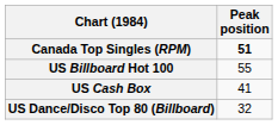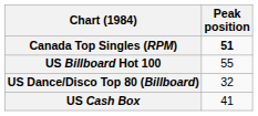 <table class="wikitable plainrowheaders sortable" style="text-align:center">
 <tr>
 <th scope="col">Chart (1984)</th>
 <th scope="col">Peak<br>position</th>
 </tr>
 <tr>
 <th scope="row">Canada Top Singles (<em>RPM</em>)</th>
 <td><strong>51</strong></td>
 </tr>
 <tr>
 <th scope="row">US <em>Billboard</em> Hot 100</th>
 <td>55</td>
 </tr>
 <tr>
+<th scope="row">US Dance/Disco Top 80 (<em>Billboard</em>)</th>
+<td>32</td>
+</tr>
+<tr>
 <th scope="row">US <em>Cash Box</em></th>
 <td>41</td>
 </tr>
-<tr>
-<th scope="row">US Dance/Disco Top 80 (<em>Billboard</em>)</th>
-<td>32</td>
-</tr>
 </table>
